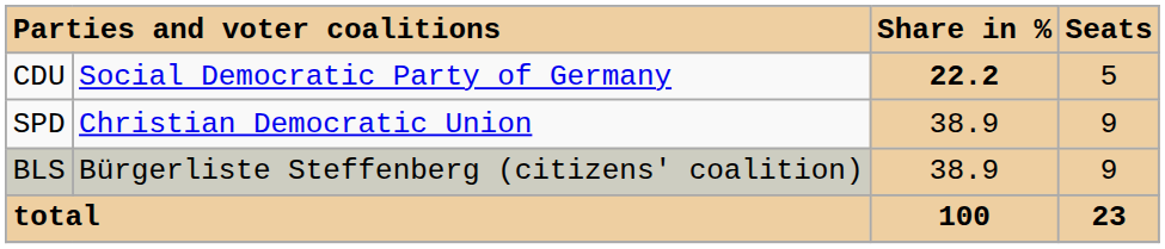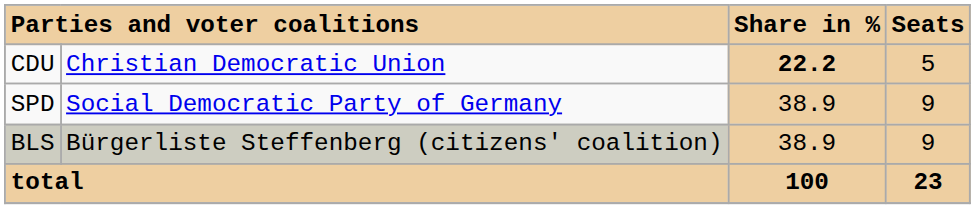 <table class="wikitable">
 <tr>
 <td colspan="2" bgcolor="#EECFA1"><strong>Parties and voter coalitions</strong></td>
 <td align="center" bgcolor="#EECFA1"><strong>Share in %</strong></td>
 <td align="center" bgcolor="#EECFA1"><strong>Seats</strong></td>
 </tr>
 <tr --->
 <td>CDU</td>
-<td><a href='#'>Social Democratic Party of Germany</a></td>
+<td><a href='#'>Christian Democratic Union</a></td>
 <td align="center" bgcolor="#EECFA1"><strong>22.2</strong></td>
 <td align="center" bgcolor="#EECFA1">5</td>
 </tr>
 <tr --->
 <td>SPD</td>
-<td><a href='#'>Christian Democratic Union</a></td>
+<td><a href='#'>Social Democratic Party of Germany</a></td>
 <td align="center" bgcolor="#EECFA1">38.9</td>
 <td align="center" bgcolor="#EECFA1">9</td>
 </tr>
 <tr --->
 <td bgcolor="#CDCDC1">BLS</td>
 <td bgcolor="#CDCDC1">Bürgerliste Steffenberg (citizens' coalition)</td>
 <td align="center" bgcolor="#EECFA1">38.9</td>
 <td align="center" bgcolor="#EECFA1">9</td>
 </tr>
 <tr --->
 <td colspan="2" bgcolor="#EECFA1"><strong>total</strong></td>
 <td align="center" bgcolor="#EECFA1"><strong>100</strong></td>
 <td align="center" bgcolor="#EECFA1"><strong>23</strong></td>
 </tr>
 <tr --->
 </tr>
 </table>
